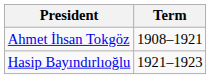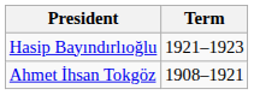 <table class="wikitable">
 <tr>
 <th>President</th>
 <th>Term</th>
 </tr>
 <tr>
+<td><a href='#'>Hasip Bayındırlıoğlu</a></td>
+<td>1921–1923</td>
+</tr>
+<tr>
 <td><a href='#'>Ahmet İhsan Tokgöz</a></td>
 <td>1908–1921</td>
 </tr>
-<tr>
-<td><a href='#'>Hasip Bayındırlıoğlu</a></td>
-<td>1921–1923</td>
-</tr>
 </table>
